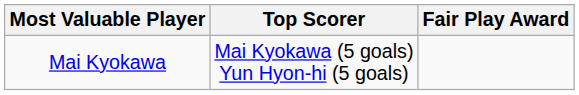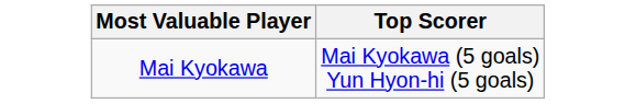 <table class=wikitable style="text-align:center; margin:auto">
 <tr>
 <th>Most Valuable Player</th>
 <th>Top Scorer</th>
-<th>Fair Play Award</th>
 </tr>
 <tr>
 <td> <a href='#'>Mai Kyokawa</a></td>
 <td> <a href='#'>Mai Kyokawa</a> (5 goals)<br> <a href='#'>Yun Hyon-hi</a> (5 goals)</td>
-<td></td>
 </tr>
 </table>
